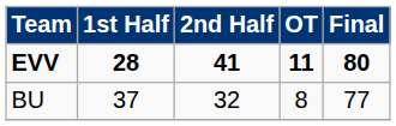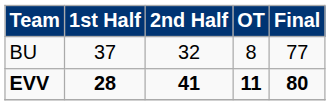 <table class="wikitable" align=right>
 <tr style="background: #003473; color: #FFFFFF">
 <td><strong>Team</strong></td>
 <td><strong>1st Half</strong></td>
 <td><strong>2nd Half</strong></td>
 <td><strong>OT</strong></td>
 <td><strong>Final</strong></td>
 </tr>
 <tr>
+<td>BU</td>
+<td align=center>37</td>
+<td align=center>32</td>
+<td align=center>8</td>
+<td align=center>77</td>
+</tr>
+<tr>
 <td><strong>EVV</strong></td>
 <td align=center><strong>28</strong></td>
 <td align=center><strong>41</strong></td>
 <td align=center><strong>11</strong></td>
 <td align=center><strong>80</strong></td>
 </tr>
 <tr>
-<td>BU</td>
-<td align=center>37</td>
-<td align=center>32</td>
-<td align=center>8</td>
-<td align=center>77</td>
-</tr>
-<tr>
 </tr>
 </table>
